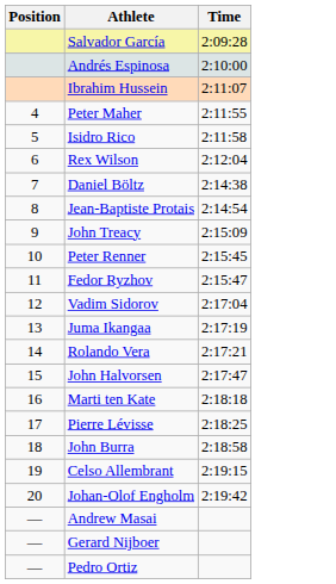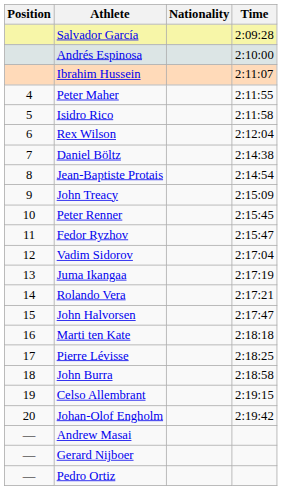 <table class="wikitable sortable">
 <tr>
 <th>Position</th>
 <th>Athlete</th>
+<th>Nationality</th>
 <th>Time</th>
 </tr>
 <tr bgcolor=#F7F6A8>
 <td align=center></td>
 <td><a href='#'>Salvador García</a></td>
+<td></td>
 <td>2:09:28</td>
 </tr>
 <tr bgcolor=#DCE5E5>
 <td align=center></td>
 <td><a href='#'>Andrés Espinosa</a></td>
+<td></td>
 <td>2:10:00</td>
 </tr>
 <tr bgcolor=#FFDAB9>
 <td align=center></td>
 <td><a href='#'>Ibrahim Hussein</a></td>
+<td></td>
 <td>2:11:07</td>
 </tr>
 <tr>
 <td align=center>4</td>
 <td><a href='#'>Peter Maher</a></td>
+<td></td>
 <td>2:11:55</td>
 </tr>
 <tr>
 <td align=center>5</td>
 <td><a href='#'>Isidro Rico</a></td>
+<td></td>
 <td>2:11:58</td>
 </tr>
 <tr>
 <td align=center>6</td>
 <td><a href='#'>Rex Wilson</a></td>
+<td></td>
 <td>2:12:04</td>
 </tr>
 <tr>
 <td align=center>7</td>
 <td><a href='#'>Daniel Böltz</a></td>
+<td></td>
 <td>2:14:38</td>
 </tr>
 <tr>
 <td align=center>8</td>
 <td><a href='#'>Jean-Baptiste Protais</a></td>
+<td></td>
 <td>2:14:54</td>
 </tr>
 <tr>
 <td align=center>9</td>
 <td><a href='#'>John Treacy</a></td>
+<td></td>
 <td>2:15:09</td>
 </tr>
 <tr>
 <td align=center>10</td>
 <td><a href='#'>Peter Renner</a></td>
+<td></td>
 <td>2:15:45</td>
 </tr>
 <tr>
 <td align=center>11</td>
 <td><a href='#'>Fedor Ryzhov</a></td>
+<td></td>
 <td>2:15:47</td>
 </tr>
 <tr>
 <td align=center>12</td>
 <td><a href='#'>Vadim Sidorov</a></td>
+<td></td>
 <td>2:17:04</td>
 </tr>
 <tr>
 <td align=center>13</td>
 <td><a href='#'>Juma Ikangaa</a></td>
+<td></td>
 <td>2:17:19</td>
 </tr>
 <tr>
 <td align=center>14</td>
 <td><a href='#'>Rolando Vera</a></td>
+<td></td>
 <td>2:17:21</td>
 </tr>
 <tr>
 <td align=center>15</td>
 <td><a href='#'>John Halvorsen</a></td>
+<td></td>
 <td>2:17:47</td>
 </tr>
 <tr>
 <td align=center>16</td>
 <td><a href='#'>Marti ten Kate</a></td>
+<td></td>
 <td>2:18:18</td>
 </tr>
 <tr>
 <td align=center>17</td>
 <td><a href='#'>Pierre Lévisse</a></td>
+<td></td>
 <td>2:18:25</td>
 </tr>
 <tr>
 <td align=center>18</td>
 <td><a href='#'>John Burra</a></td>
+<td></td>
 <td>2:18:58</td>
 </tr>
 <tr>
 <td align=center>19</td>
 <td><a href='#'>Celso Allembrant</a></td>
+<td></td>
 <td>2:19:15</td>
 </tr>
 <tr>
 <td align=center>20</td>
 <td><a href='#'>Johan-Olof Engholm</a></td>
+<td></td>
 <td>2:19:42</td>
 </tr>
 <tr>
 <td align=center>—</td>
 <td><a href='#'>Andrew Masai</a></td>
 <td></td>
+<td></td>
 </tr>
 <tr>
 <td align=center>—</td>
 <td><a href='#'>Gerard Nijboer</a></td>
+<td></td>
 <td></td>
 </tr>
 <tr>
 <td align=center>—</td>
 <td><a href='#'>Pedro Ortiz</a></td>
 <td></td>
+<td></td>
 </tr>
 </table>
